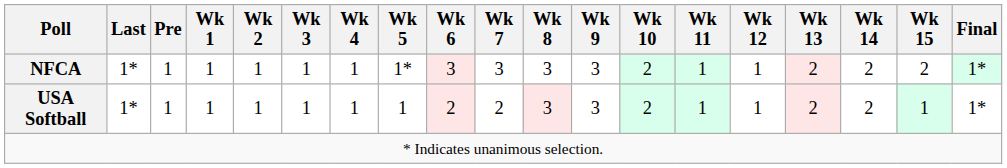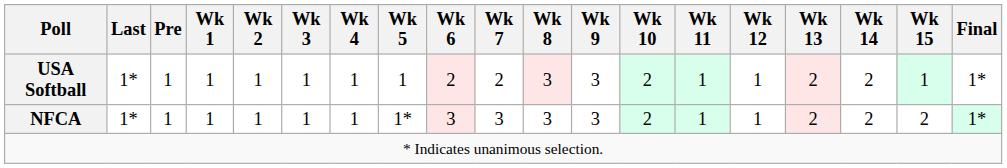 <table class="wikitable" style="text-align: center">
 <tr>
 <th>Poll</th>
 <th>Last</th>
 <th>Pre</th>
 <th>Wk 1</th>
 <th>Wk 2</th>
 <th>Wk 3</th>
 <th>Wk 4</th>
 <th>Wk 5</th>
 <th>Wk 6</th>
 <th>Wk 7</th>
 <th>Wk 8</th>
 <th>Wk 9</th>
 <th>Wk 10</th>
 <th>Wk 11</th>
 <th>Wk 12</th>
 <th>Wk 13</th>
 <th>Wk 14</th>
 <th>Wk 15</th>
 <th>Final</th>
 </tr>
 <tr>
+<th>USA Softball</th>
+<td style="background:#FFF;">1*</td>
+<td style="background:#FFF;">1</td>
+<td style="background:#FFF;">1</td>
+<td style="background:#FFF;">1</td>
+<td style="background:#FFF;">1</td>
+<td style="background:#FFF;">1</td>
+<td style="background:#FFF;">1</td>
+<td style="background:#FFE6E6;">2</td>
+<td style="background:#FFF;">2</td>
+<td style="background:#FFE6E6;">3</td>
+<td style="background:#FFF;">3</td>
+<td style="background:#D8FFEB;">2</td>
+<td style="background:#D8FFEB;">1</td>
+<td style="background:#FFF;">1</td>
+<td style="background:#FFE6E6;">2</td>
+<td style="background:#FFF;">2</td>
+<td style="background:#D8FFEB;">1</td>
+<td style="background:#FFF;">1*</td>
+</tr>
+<tr>
 <th>NFCA</th>
 <td style="background:#FFF;">1*</td>
 <td style="background:#FFF;">1</td>
 <td style="background:#FFF;">1</td>
 <td style="background:#FFF;">1</td>
 <td style="background:#FFF;">1</td>
 <td style="background:#FFF;">1</td>
 <td style="background:#FFF;">1*</td>
 <td style="background:#FFE6E6;">3</td>
 <td style="background:#FFF;">3</td>
 <td style="background:#FFF;">3</td>
 <td style="background:#FFF;">3</td>
 <td style="background:#D8FFEB;">2</td>
 <td style="background:#D8FFEB;">1</td>
 <td style="background:#FFF;">1</td>
 <td style="background:#FFE6E6;">2</td>
 <td style="background:#FFF;">2</td>
 <td style="background:#FFF;">2</td>
 <td style="background:#D8FFEB;">1*</td>
 </tr>
-<tr>
-<th>USA Softball</th>
-<td style="background:#FFF;">1*</td>
-<td style="background:#FFF;">1</td>
-<td style="background:#FFF;">1</td>
-<td style="background:#FFF;">1</td>
-<td style="background:#FFF;">1</td>
-<td style="background:#FFF;">1</td>
-<td style="background:#FFF;">1</td>
-<td style="background:#FFE6E6;">2</td>
-<td style="background:#FFF;">2</td>
-<td style="background:#FFE6E6;">3</td>
-<td style="background:#FFF;">3</td>
-<td style="background:#D8FFEB;">2</td>
-<td style="background:#D8FFEB;">1</td>
-<td style="background:#FFF;">1</td>
-<td style="background:#FFE6E6;">2</td>
-<td style="background:#FFF;">2</td>
-<td style="background:#D8FFEB;">1</td>
-<td style="background:#FFF;">1*</td>
-</tr>
 <tr style="background:#f9f9f9;">
 <td colspan=19><small>* Indicates unanimous selection.</small></td>
 </tr>
 </table>
